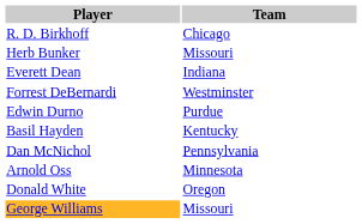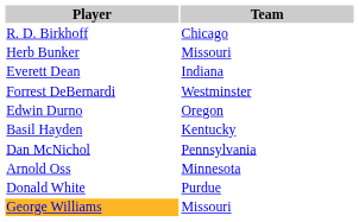 <table style="width:400px" "border:'1' 'solid' 'gray'">
 <tr>
 <th style="background:#CCCCCC;width:50%">Player</th>
 <th style="background:#CCCCCC;width:50%">Team</th>
 </tr>
 <tr>
 <td><a href='#'>R. D. Birkhoff</a></td>
 <td><a href='#'>Chicago</a></td>
 </tr>
 <tr>
 <td><a href='#'>Herb Bunker</a></td>
 <td><a href='#'>Missouri</a></td>
 </tr>
 <tr>
 <td><a href='#'>Everett Dean</a></td>
 <td><a href='#'>Indiana</a></td>
 </tr>
 <tr>
 <td><a href='#'>Forrest DeBernardi</a></td>
 <td><a href='#'>Westminster</a></td>
 </tr>
 <tr>
 <td><a href='#'>Edwin Durno</a></td>
-<td><a href='#'>Purdue</a></td>
+<td><a href='#'>Oregon</a></td>
 </tr>
 <tr>
 <td><a href='#'>Basil Hayden</a></td>
 <td><a href='#'>Kentucky</a></td>
 </tr>
 <tr>
 <td><a href='#'>Dan McNichol</a></td>
 <td><a href='#'>Pennsylvania</a></td>
 </tr>
 <tr>
 <td><a href='#'>Arnold Oss</a></td>
 <td><a href='#'>Minnesota</a></td>
 </tr>
 <tr>
 <td><a href='#'>Donald White</a></td>
-<td><a href='#'>Oregon</a></td>
+<td><a href='#'>Purdue</a></td>
 </tr>
 <tr>
 <td style="background-color:#ffb626"><a href='#'>George Williams</a></td>
 <td><a href='#'>Missouri</a></td>
 </tr>
 <tr>
 </tr>
 </table>
